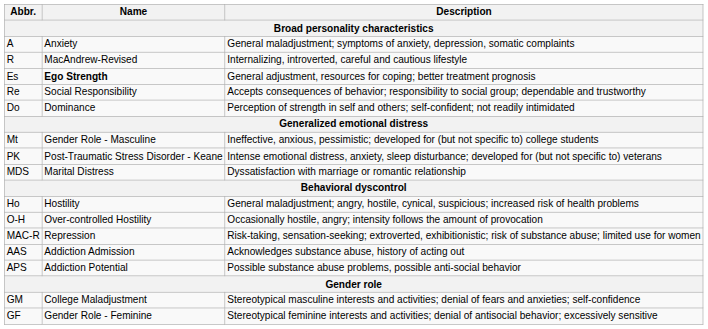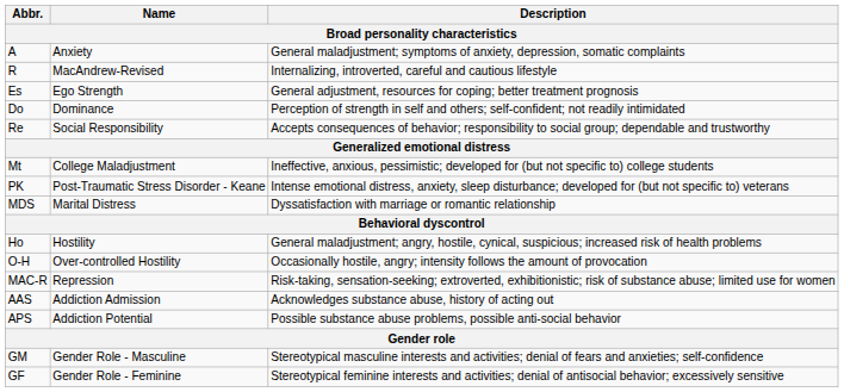 <table class="wikitable">
 <tr>
 <th>Abbr.</th>
 <th>Name</th>
 <th>Description</th>
 </tr>
 <tr>
 <th colspan=3>Broad personality characteristics</th>
 </tr>
 <tr>
 <td>A</td>
 <td>Anxiety</td>
 <td>General maladjustment; symptoms of anxiety, depression, somatic complaints</td>
 </tr>
 <tr>
 <td>R</td>
 <td>MacAndrew-Revised</td>
 <td>Internalizing, introverted, careful and cautious lifestyle</td>
 </tr>
 <tr>
 <td>Es</td>
-<td><strong>Ego Strength</strong></td>
+<td>Ego Strength</td>
 <td>General adjustment, resources for coping; better treatment prognosis</td>
+</tr>
+<tr>
+<td>Do</td>
+<td>Dominance</td>
+<td>Perception of strength in self and others; self-confident; not readily intimidated</td>
 </tr>
 <tr>
 <td>Re</td>
 <td>Social Responsibility</td>
 <td>Accepts consequences of behavior; responsibility to social group; dependable and trustworthy</td>
 </tr>
 <tr>
-<td>Do</td>
-<td>Dominance</td>
-<td>Perception of strength in self and others; self-confident; not readily intimidated</td>
-</tr>
-<tr>
 <th colspan=3>Generalized emotional distress</th>
 </tr>
 <tr>
 <td>Mt</td>
-<td>Gender Role - Masculine</td>
+<td>College Maladjustment</td>
 <td>Ineffective, anxious, pessimistic; developed for (but not specific to) college students</td>
 </tr>
 <tr>
 <td>PK</td>
 <td>Post-Traumatic Stress Disorder - Keane</td>
 <td>Intense emotional distress, anxiety, sleep disturbance; developed for (but not specific to) veterans</td>
 </tr>
 <tr>
 <td>MDS</td>
 <td>Marital Distress</td>
 <td>Dyssatisfaction with marriage or romantic relationship</td>
 </tr>
 <tr>
 <th colspan=3>Behavioral dyscontrol</th>
 </tr>
 <tr>
 <td>Ho</td>
 <td>Hostility</td>
 <td>General maladjustment; angry, hostile, cynical, suspicious; increased risk of health problems</td>
 </tr>
 <tr>
 <td>O-H</td>
 <td>Over-controlled Hostility</td>
 <td>Occasionally hostile, angry; intensity follows the amount of provocation</td>
 </tr>
 <tr>
 <td>MAC-R</td>
 <td>Repression</td>
 <td>Risk-taking, sensation-seeking; extroverted, exhibitionistic; risk of substance abuse; limited use for women</td>
 </tr>
 <tr>
 <td>AAS</td>
 <td>Addiction Admission</td>
 <td>Acknowledges substance abuse, history of acting out</td>
 </tr>
 <tr>
 <td>APS</td>
 <td>Addiction Potential</td>
 <td>Possible substance abuse problems, possible anti-social behavior</td>
 </tr>
 <tr>
 <th colspan=3>Gender role</th>
 </tr>
 <tr>
 <td>GM</td>
-<td>College Maladjustment</td>
+<td>Gender Role - Masculine</td>
 <td>Stereotypical masculine interests and activities; denial of fears and anxieties; self-confidence</td>
 </tr>
 <tr>
 <td>GF</td>
 <td>Gender Role - Feminine</td>
 <td>Stereotypical feminine interests and activities; denial of antisocial behavior; excessively sensitive</td>
 </tr>
 </table>
